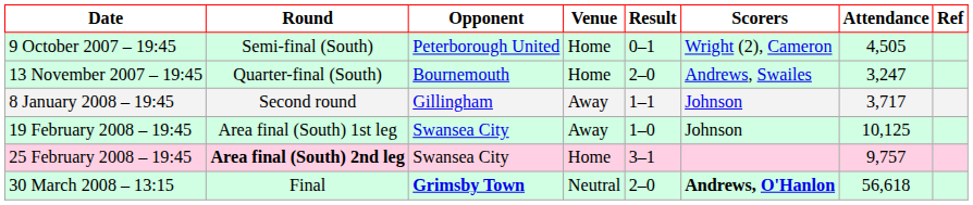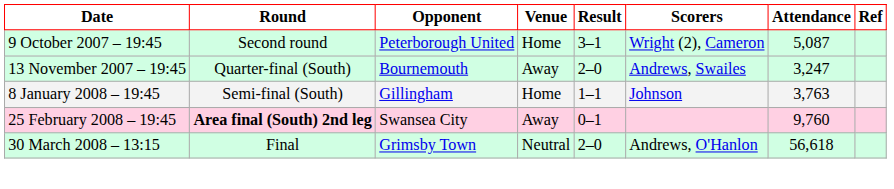 <table class="wikitable">
 <tr>
 <th style="background:#FFFFFF; color:black; border:1px solid red;">Date</th>
 <th style="background:#FFFFFF; color:black; border:1px solid red;">Round</th>
 <th style="background:#FFFFFF; color:black; border:1px solid red;">Opponent</th>
 <th style="background:#FFFFFF; color:black; border:1px solid red;">Venue</th>
 <th style="background:#FFFFFF; color:black; border:1px solid red;">Result</th>
 <th style="background:#FFFFFF; color:black; border:1px solid red;">Scorers</th>
 <th style="background:#FFFFFF; color:black; border:1px solid red;">Attendance</th>
 <th style="background:#FFFFFF; color:black; border:1px solid red;">Ref</th>
 </tr>
 <tr bgcolor = "#d0ffe3">
 <td>9 October 2007 – 19:45</td>
-<td align="center">Semi-final (South)</td>
+<td align="center">Second round</td>
 <td><a href='#'>Peterborough United</a></td>
 <td>Home</td>
-<td>0–1</td>
+<td>3–1</td>
 <td><a href='#'>Wright</a> (2), <a href='#'>Cameron</a></td>
-<td align="center">4,505</td>
+<td align="center">5,087</td>
 <td></td>
 </tr>
 <tr bgcolor = "#d0ffe3">
 <td>13 November 2007 – 19:45</td>
 <td align="center">Quarter-final (South)</td>
 <td><a href='#'>Bournemouth</a></td>
-<td>Home</td>
+<td>Away</td>
 <td>2–0</td>
 <td><a href='#'>Andrews</a>, <a href='#'>Swailes</a></td>
 <td align="center">3,247</td>
 <td></td>
 </tr>
 <tr bgcolor = "#f3f3f3">
 <td>8 January 2008 – 19:45</td>
-<td align="center">Second round</td>
+<td align="center">Semi-final (South)</td>
 <td><a href='#'>Gillingham</a></td>
-<td>Away</td>
+<td>Home</td>
 <td>1–1</td>
 <td><a href='#'>Johnson</a></td>
-<td align="center">3,717</td>
-<td></td>
-</tr>
-<tr bgcolor = "#d0ffe3">
-<td>19 February 2008 – 19:45</td>
-<td align="center">Area final (South) 1st leg</td>
-<td><a href='#'>Swansea City</a></td>
-<td>Away</td>
-<td>1–0</td>
-<td>Johnson</td>
-<td align="center">10,125</td>
+<td align="center">3,763</td>
 <td></td>
 </tr>
 <tr bgcolor = "#ffd0e3">
 <td>25 February 2008 – 19:45</td>
 <td align="center"><strong>Area final (South) 2nd leg</strong></td>
 <td>Swansea City</td>
-<td>Home</td>
-<td>3–1</td>
+<td>Away</td>
+<td>0–1</td>
 <td> </td>
-<td align="center">9,757</td>
+<td align="center">9,760</td>
 <td></td>
 </tr>
 <tr bgcolor = "#d0ffe3">
 <td>30 March 2008 – 13:15</td>
 <td align="center">Final</td>
-<td><strong><a href='#'>Grimsby Town</a></strong></td>
+<td><a href='#'>Grimsby Town</a></td>
 <td>Neutral</td>
 <td>2–0</td>
-<td><strong>Andrews, <a href='#'>O'Hanlon</a></strong></td>
+<td>Andrews, <a href='#'>O'Hanlon</a></td>
 <td align="center">56,618</td>
 <td></td>
 </tr>
 </table>
